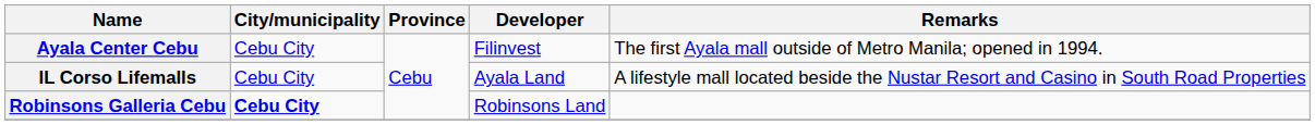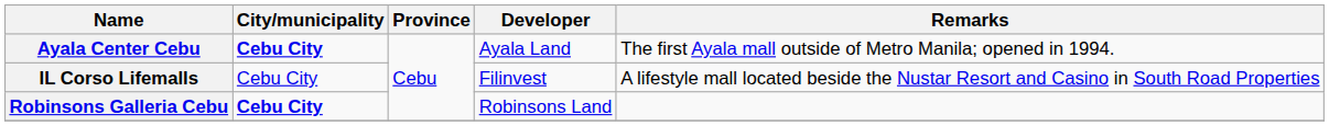 <table class="wikitable sortable plainrowheaders" style="font-size:95%;">
 <tr>
 <th scope="col">Name</th>
 <th scope="col">City/municipality</th>
 <th scope="col">Province</th>
 <th scope="col">Developer</th>
 <th scope="col" class="unsortable">Remarks</th>
 </tr>
 <tr>
 <th scope="row"><a href='#'>Ayala Center Cebu</a></th>
-<td><a href='#'>Cebu City</a></td>
+<td><strong><a href='#'>Cebu City</a></strong></td>
 <td rowspan="3"><a href='#'>Cebu</a></td>
-<td><a href='#'>Filinvest</a></td>
+<td><a href='#'>Ayala Land</a></td>
 <td>The first <a href='#'>Ayala mall</a> outside of Metro Manila; opened in 1994.</td>
 </tr>
 <tr>
 <th scope="row">IL Corso Lifemalls</th>
 <td><a href='#'>Cebu City</a></td>
-<td><a href='#'>Ayala Land</a></td>
+<td><a href='#'>Filinvest</a></td>
 <td>A lifestyle mall located beside the <a href='#'>Nustar Resort and Casino</a> in <a href='#'>South Road Properties</a></td>
 </tr>
 <tr>
 <th scope="row"><a href='#'>Robinsons Galleria Cebu</a></th>
 <td><strong><a href='#'>Cebu City</a></strong></td>
 <td><a href='#'>Robinsons Land</a></td>
 <td></td>
 </tr>
 <tr>
 </tr>
 </table>
